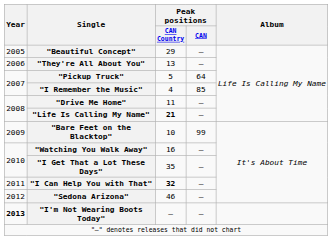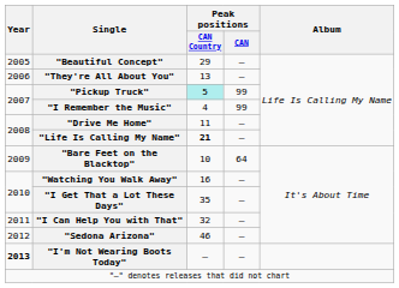 <table class="wikitable plainrowheaders" style="text-align:center;">
 <tr>
 <th rowspan="2">Year</th>
 <th rowspan="2" style="width:16em;">Single</th>
 <th colspan="2">Peak positions</th>
 <th rowspan="2">Album</th>
 </tr>
 <tr style="font-size:smaller;">
 <th width="45"><a href='#'>CAN Country</a><br></th>
 <th width="45"><a href='#'>CAN</a><br></th>
 </tr>
 <tr>
 <td>2005</td>
 <th scope="row">"Beautiful Concept"</th>
 <td>29</td>
 <td>—</td>
 <td rowspan="6"><em>Life Is Calling My Name</em></td>
 </tr>
 <tr>
 <td>2006</td>
 <th scope="row">"They're All About You"</th>
 <td>13</td>
 <td>—</td>
 </tr>
 <tr>
 <td rowspan="2">2007</td>
 <th scope="row">"Pickup Truck"</th>
-<td>5</td>
-<td>64</td>
+<td style="background: paleturquoise;">5</td>
+<td>99</td>
 </tr>
 <tr>
 <th scope="row">"I Remember the Music"</th>
 <td>4</td>
-<td>85</td>
+<td>99</td>
 </tr>
 <tr>
 <td rowspan="2">2008</td>
 <th scope="row">"Drive Me Home"</th>
 <td>11</td>
 <td>—</td>
 </tr>
 <tr>
 <th scope="row">"Life Is Calling My Name"</th>
 <td><strong>21</strong></td>
 <td>—</td>
 </tr>
 <tr>
 <td>2009</td>
 <th scope="row">"Bare Feet on the Blacktop"</th>
 <td>10</td>
-<td>99</td>
+<td>64</td>
 <td rowspan="5"><em>It's About Time</em></td>
 </tr>
 <tr>
 <td rowspan="2">2010</td>
 <th scope="row">"Watching You Walk Away"</th>
 <td>16</td>
 <td>—</td>
 </tr>
 <tr>
 <th scope="row">"I Get That a Lot These Days"</th>
 <td>35</td>
 <td>—</td>
 </tr>
 <tr>
 <td>2011</td>
 <th scope="row">"I Can Help You with That"</th>
-<td><strong>32</strong></td>
+<td>32</td>
 <td>—</td>
 </tr>
 <tr>
 <td>2012</td>
 <th scope="row">"Sedona Arizona"</th>
 <td>46</td>
 <td>—</td>
 </tr>
 <tr>
 <td><strong>2013</strong></td>
 <th scope="row">"I'm Not Wearing Boots Today"</th>
 <td>—</td>
 <td>—</td>
 <td></td>
 </tr>
 <tr>
 <td colspan="5" style="font-size:8pt">"—" denotes releases that did not chart</td>
 </tr>
 </table>
